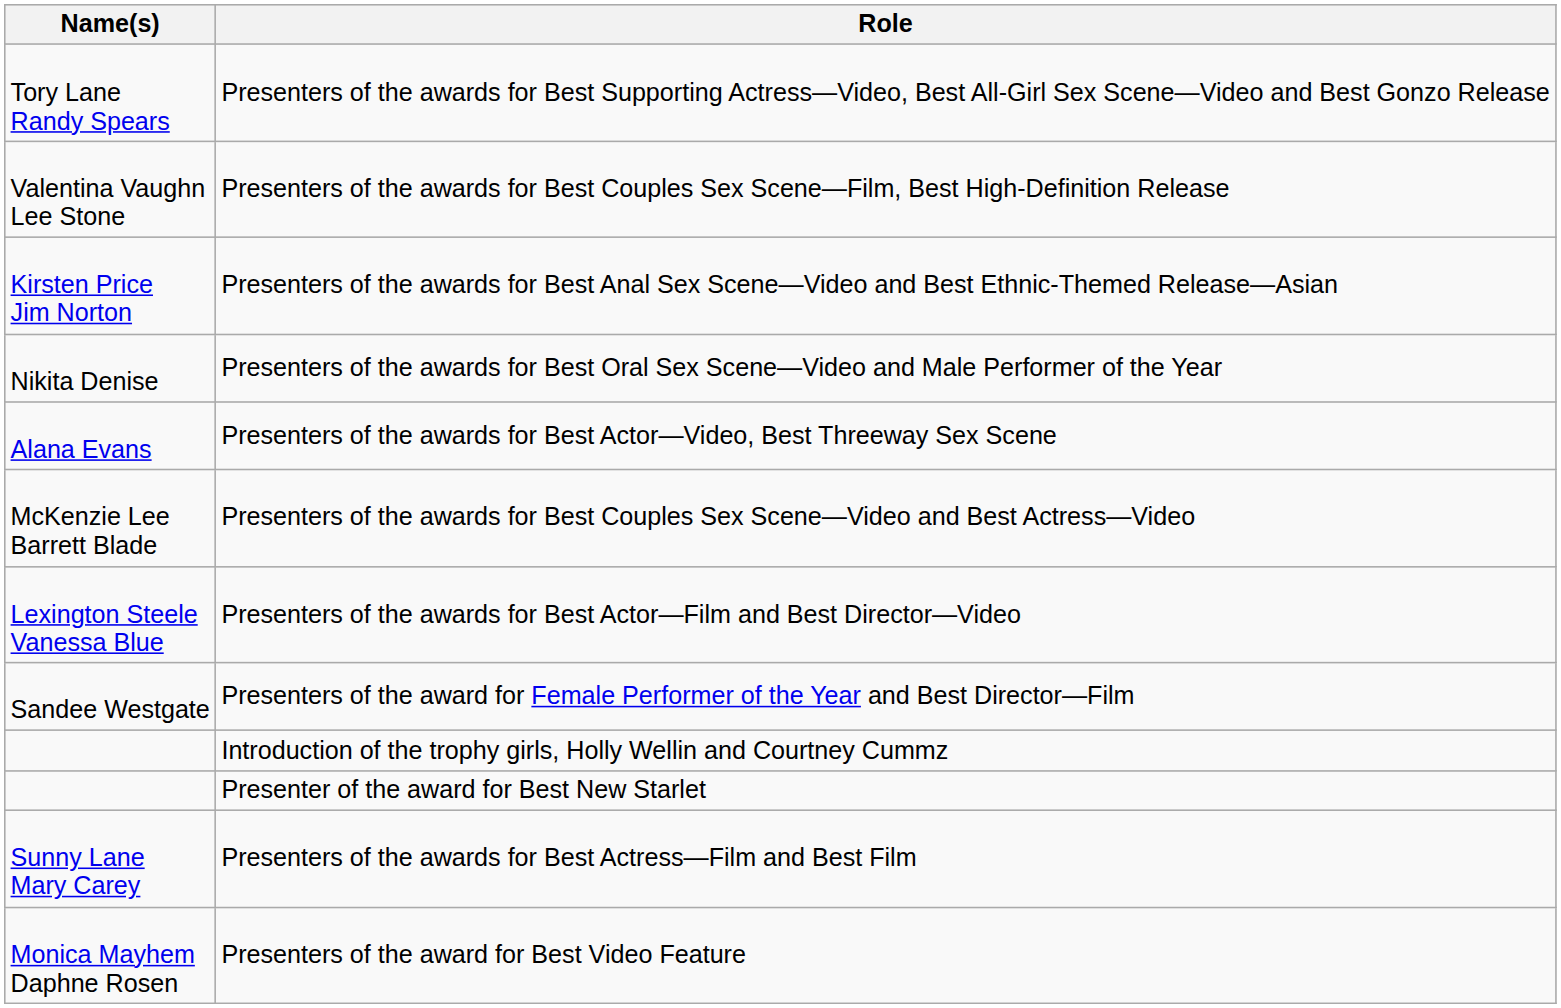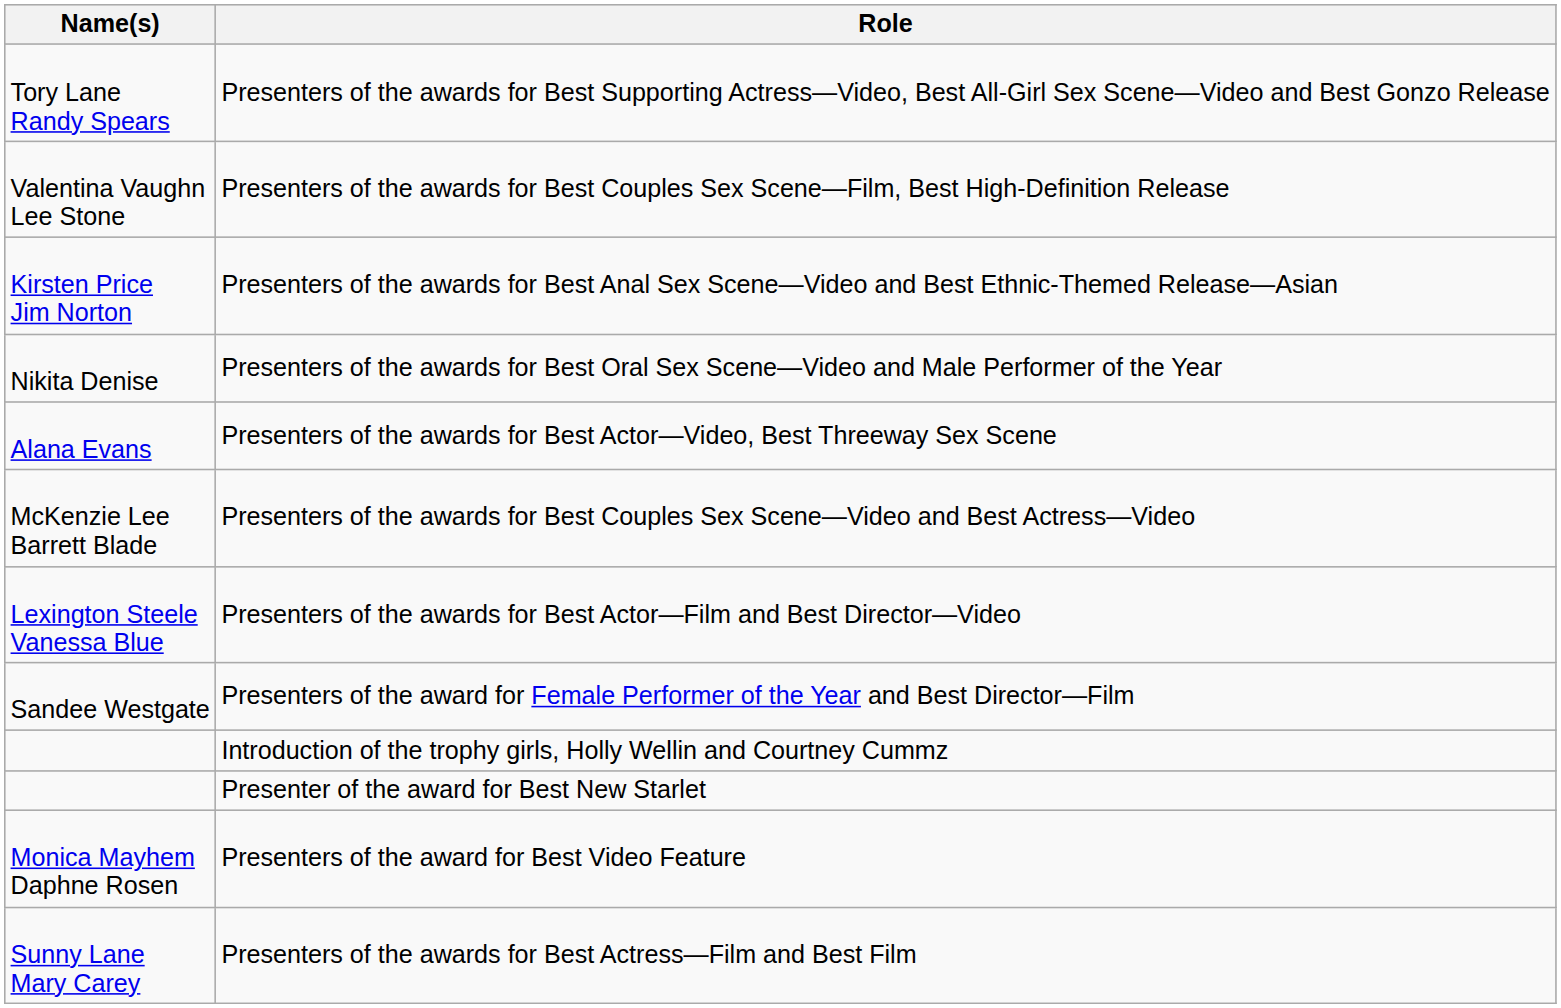 <table class="wikitable sortable">
 <tr>
 <th>Name(s)</th>
 <th>Role</th>
 </tr>
 <tr>
 <td><br>Tory Lane<br><a href='#'>Randy Spears</a></td>
 <td>Presenters of the awards for Best Supporting Actress—Video, Best All-Girl Sex Scene—Video and Best Gonzo Release</td>
 </tr>
 <tr>
 <td> <br>Valentina Vaughn<br>Lee Stone</td>
 <td>Presenters of the awards for Best Couples Sex Scene—Film, Best High-Definition Release</td>
 </tr>
 <tr>
 <td><br><a href='#'>Kirsten Price</a><br><a href='#'>Jim Norton</a></td>
 <td>Presenters of the awards for Best Anal Sex Scene—Video and Best Ethnic-Themed Release—Asian</td>
 </tr>
 <tr>
 <td><br>Nikita Denise</td>
 <td>Presenters of the awards for Best Oral Sex Scene—Video and Male Performer of the Year</td>
 </tr>
 <tr>
 <td><br><a href='#'>Alana Evans</a></td>
 <td>Presenters of the awards for Best Actor—Video, Best Threeway Sex Scene</td>
 </tr>
 <tr>
 <td><br>McKenzie Lee<br>Barrett Blade</td>
 <td>Presenters of the awards for Best Couples Sex Scene—Video and Best Actress—Video</td>
 </tr>
 <tr>
 <td><br><a href='#'>Lexington Steele</a><br><a href='#'>Vanessa Blue</a></td>
 <td>Presenters of the awards for Best Actor—Film and Best Director—Video</td>
 </tr>
 <tr>
 <td><br>Sandee Westgate</td>
 <td>Presenters of the award for <a href='#'>Female Performer of the Year</a> and Best Director—Film</td>
 </tr>
 <tr>
 <td></td>
 <td>Introduction of the trophy girls, Holly Wellin and Courtney Cummz</td>
 </tr>
 <tr>
 <td></td>
 <td>Presenter of the award for Best New Starlet</td>
 </tr>
 <tr>
+<td><br><a href='#'>Monica Mayhem</a><br>Daphne Rosen</td>
+<td>Presenters of the award for Best Video Feature</td>
+</tr>
+<tr>
 <td><br><a href='#'>Sunny Lane</a><br><a href='#'>Mary Carey</a></td>
 <td>Presenters of the awards for Best Actress—Film and Best Film</td>
 </tr>
-<tr>
-<td><br><a href='#'>Monica Mayhem</a><br>Daphne Rosen</td>
-<td>Presenters of the award for Best Video Feature</td>
-</tr>
 </table>
